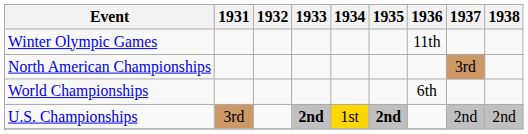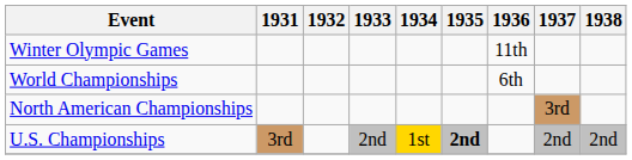 <table class="wikitable">
 <tr>
 <th>Event</th>
 <th>1931</th>
 <th>1932</th>
 <th>1933</th>
 <th>1934</th>
 <th>1935</th>
 <th>1936</th>
 <th>1937</th>
 <th>1938</th>
 </tr>
 <tr>
 <td><a href='#'>Winter Olympic Games</a></td>
 <td></td>
 <td></td>
 <td></td>
 <td></td>
 <td></td>
 <td align="center">11th</td>
 <td></td>
 <td></td>
 </tr>
 <tr>
+<td><a href='#'>World Championships</a></td>
+<td></td>
+<td></td>
+<td></td>
+<td></td>
+<td></td>
+<td align="center">6th</td>
+<td></td>
+<td></td>
+</tr>
+<tr>
 <td><a href='#'>North American Championships</a></td>
 <td></td>
 <td></td>
 <td></td>
 <td></td>
 <td></td>
 <td></td>
 <td align="center" bgcolor="cc9966">3rd</td>
 <td></td>
 </tr>
 <tr>
-<td><a href='#'>World Championships</a></td>
-<td></td>
-<td></td>
-<td></td>
-<td></td>
-<td></td>
-<td align="center">6th</td>
-<td></td>
-<td></td>
-</tr>
-<tr>
 <td><a href='#'>U.S. Championships</a></td>
 <td align="center" bgcolor="cc9966">3rd</td>
 <td></td>
-<td align="center" bgcolor="silver"><strong>2nd</strong></td>
+<td align="center" bgcolor="silver">2nd</td>
 <td align="center" bgcolor="gold">1st</td>
 <td align="center" bgcolor="silver"><strong>2nd</strong></td>
 <td></td>
 <td align="center" bgcolor="silver">2nd</td>
 <td align="center" bgcolor="silver">2nd</td>
 </tr>
 <tr>
 </tr>
 </table>
